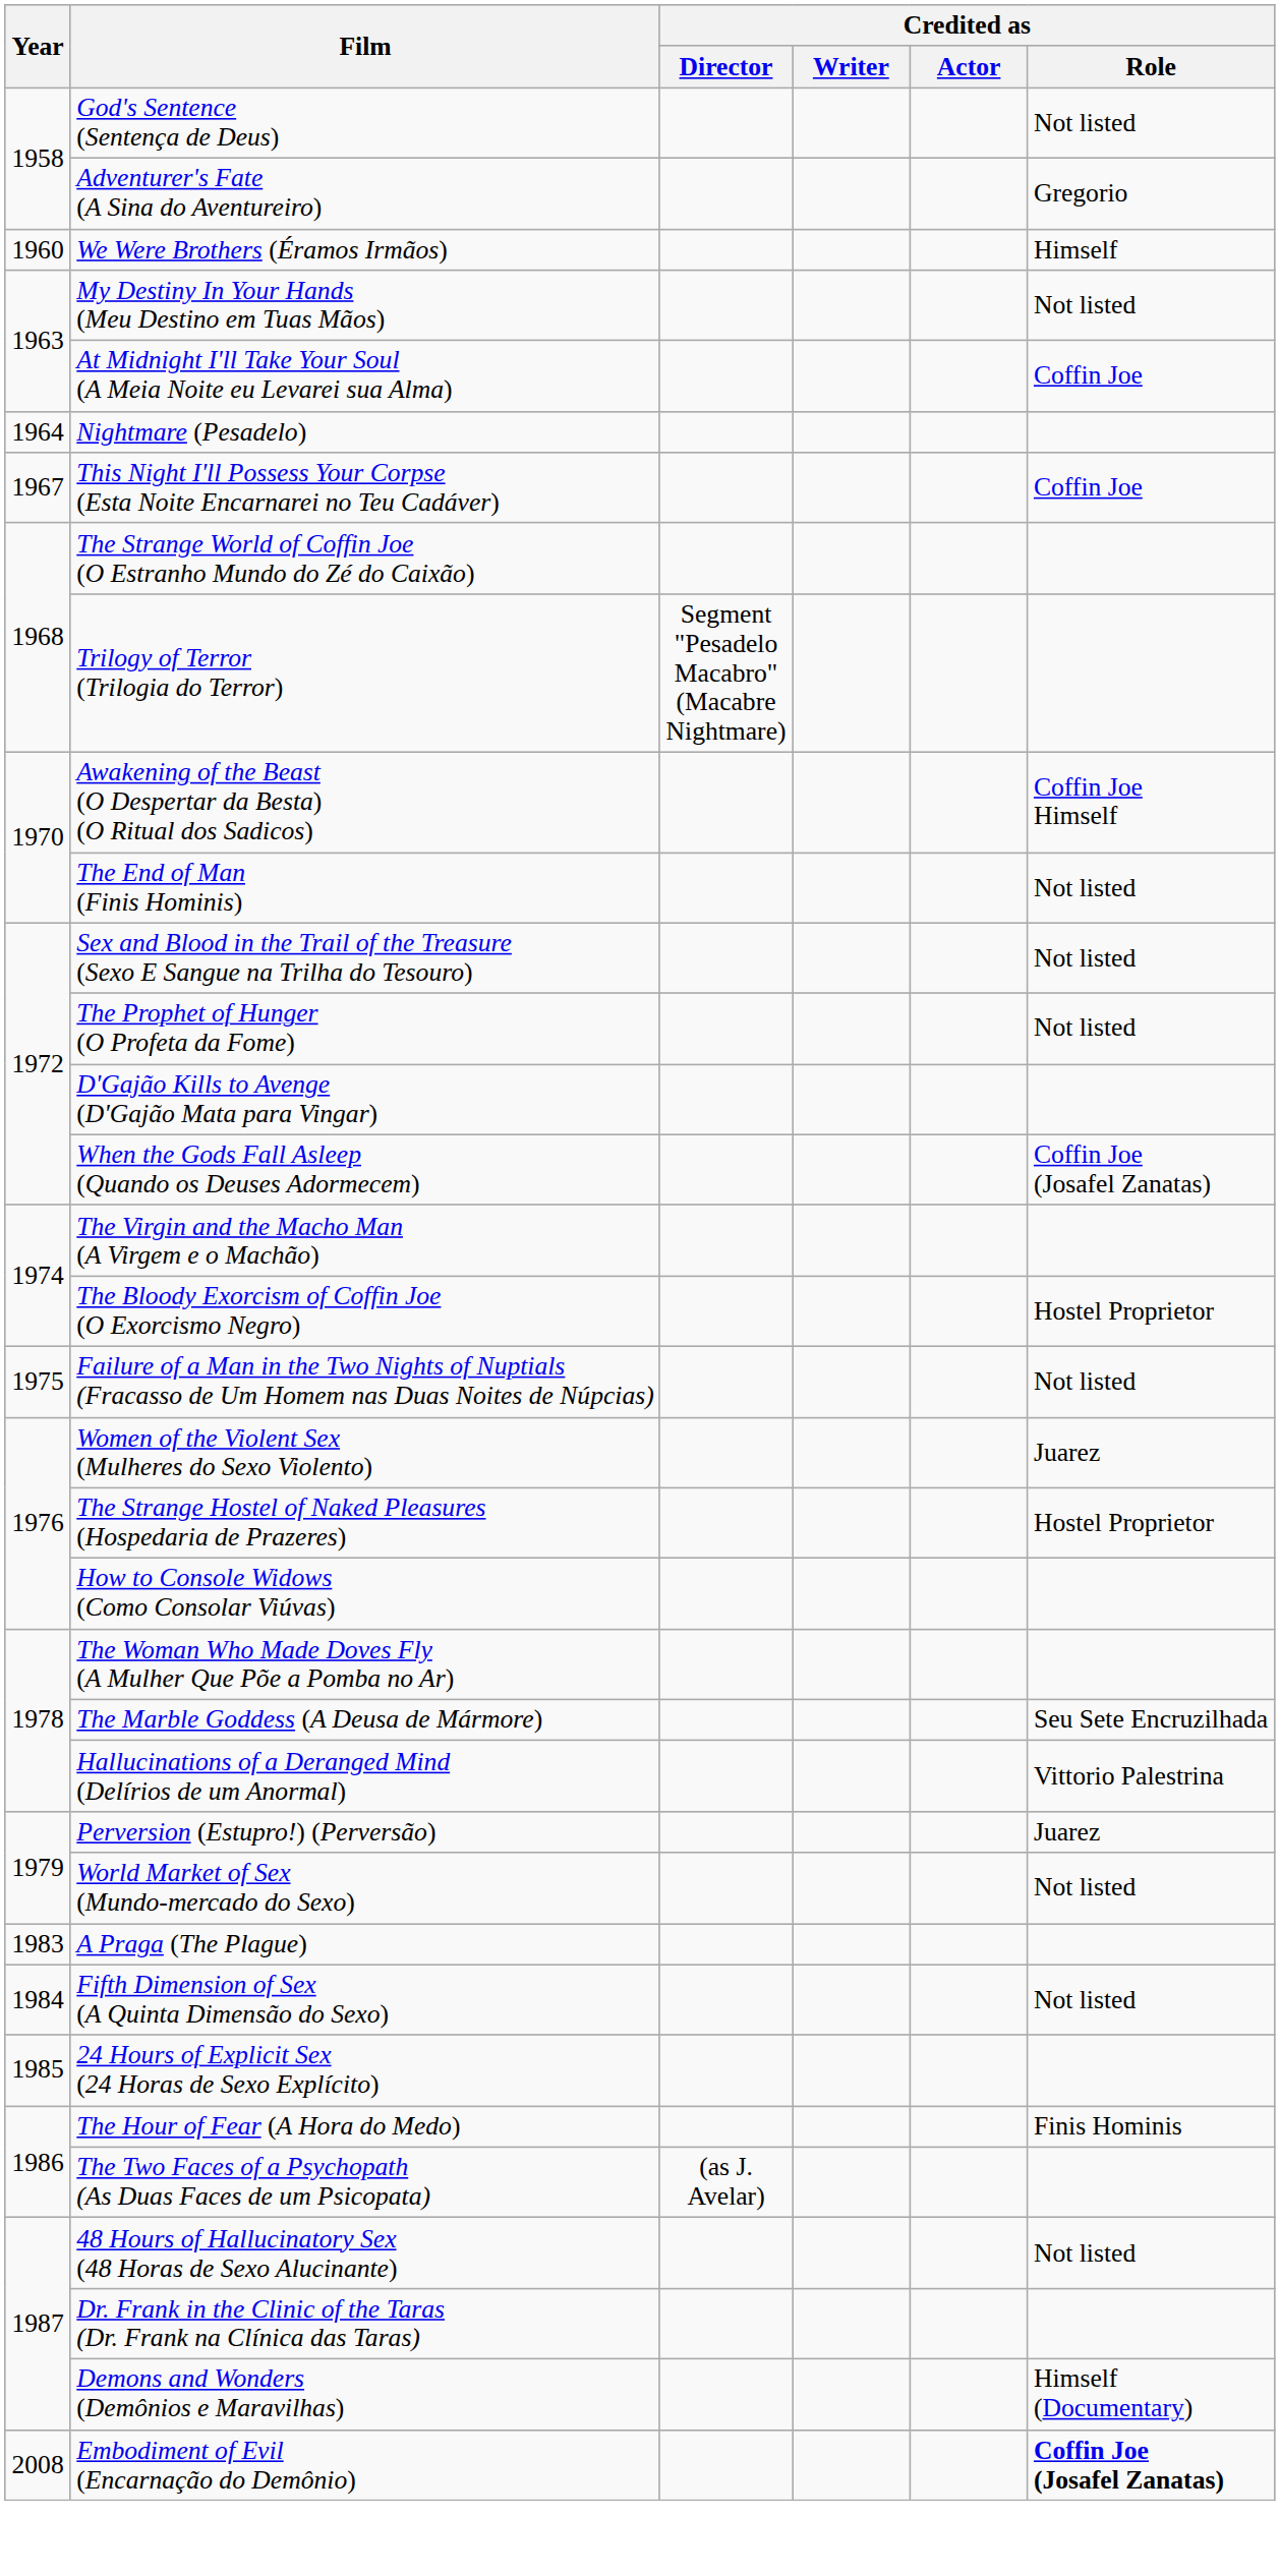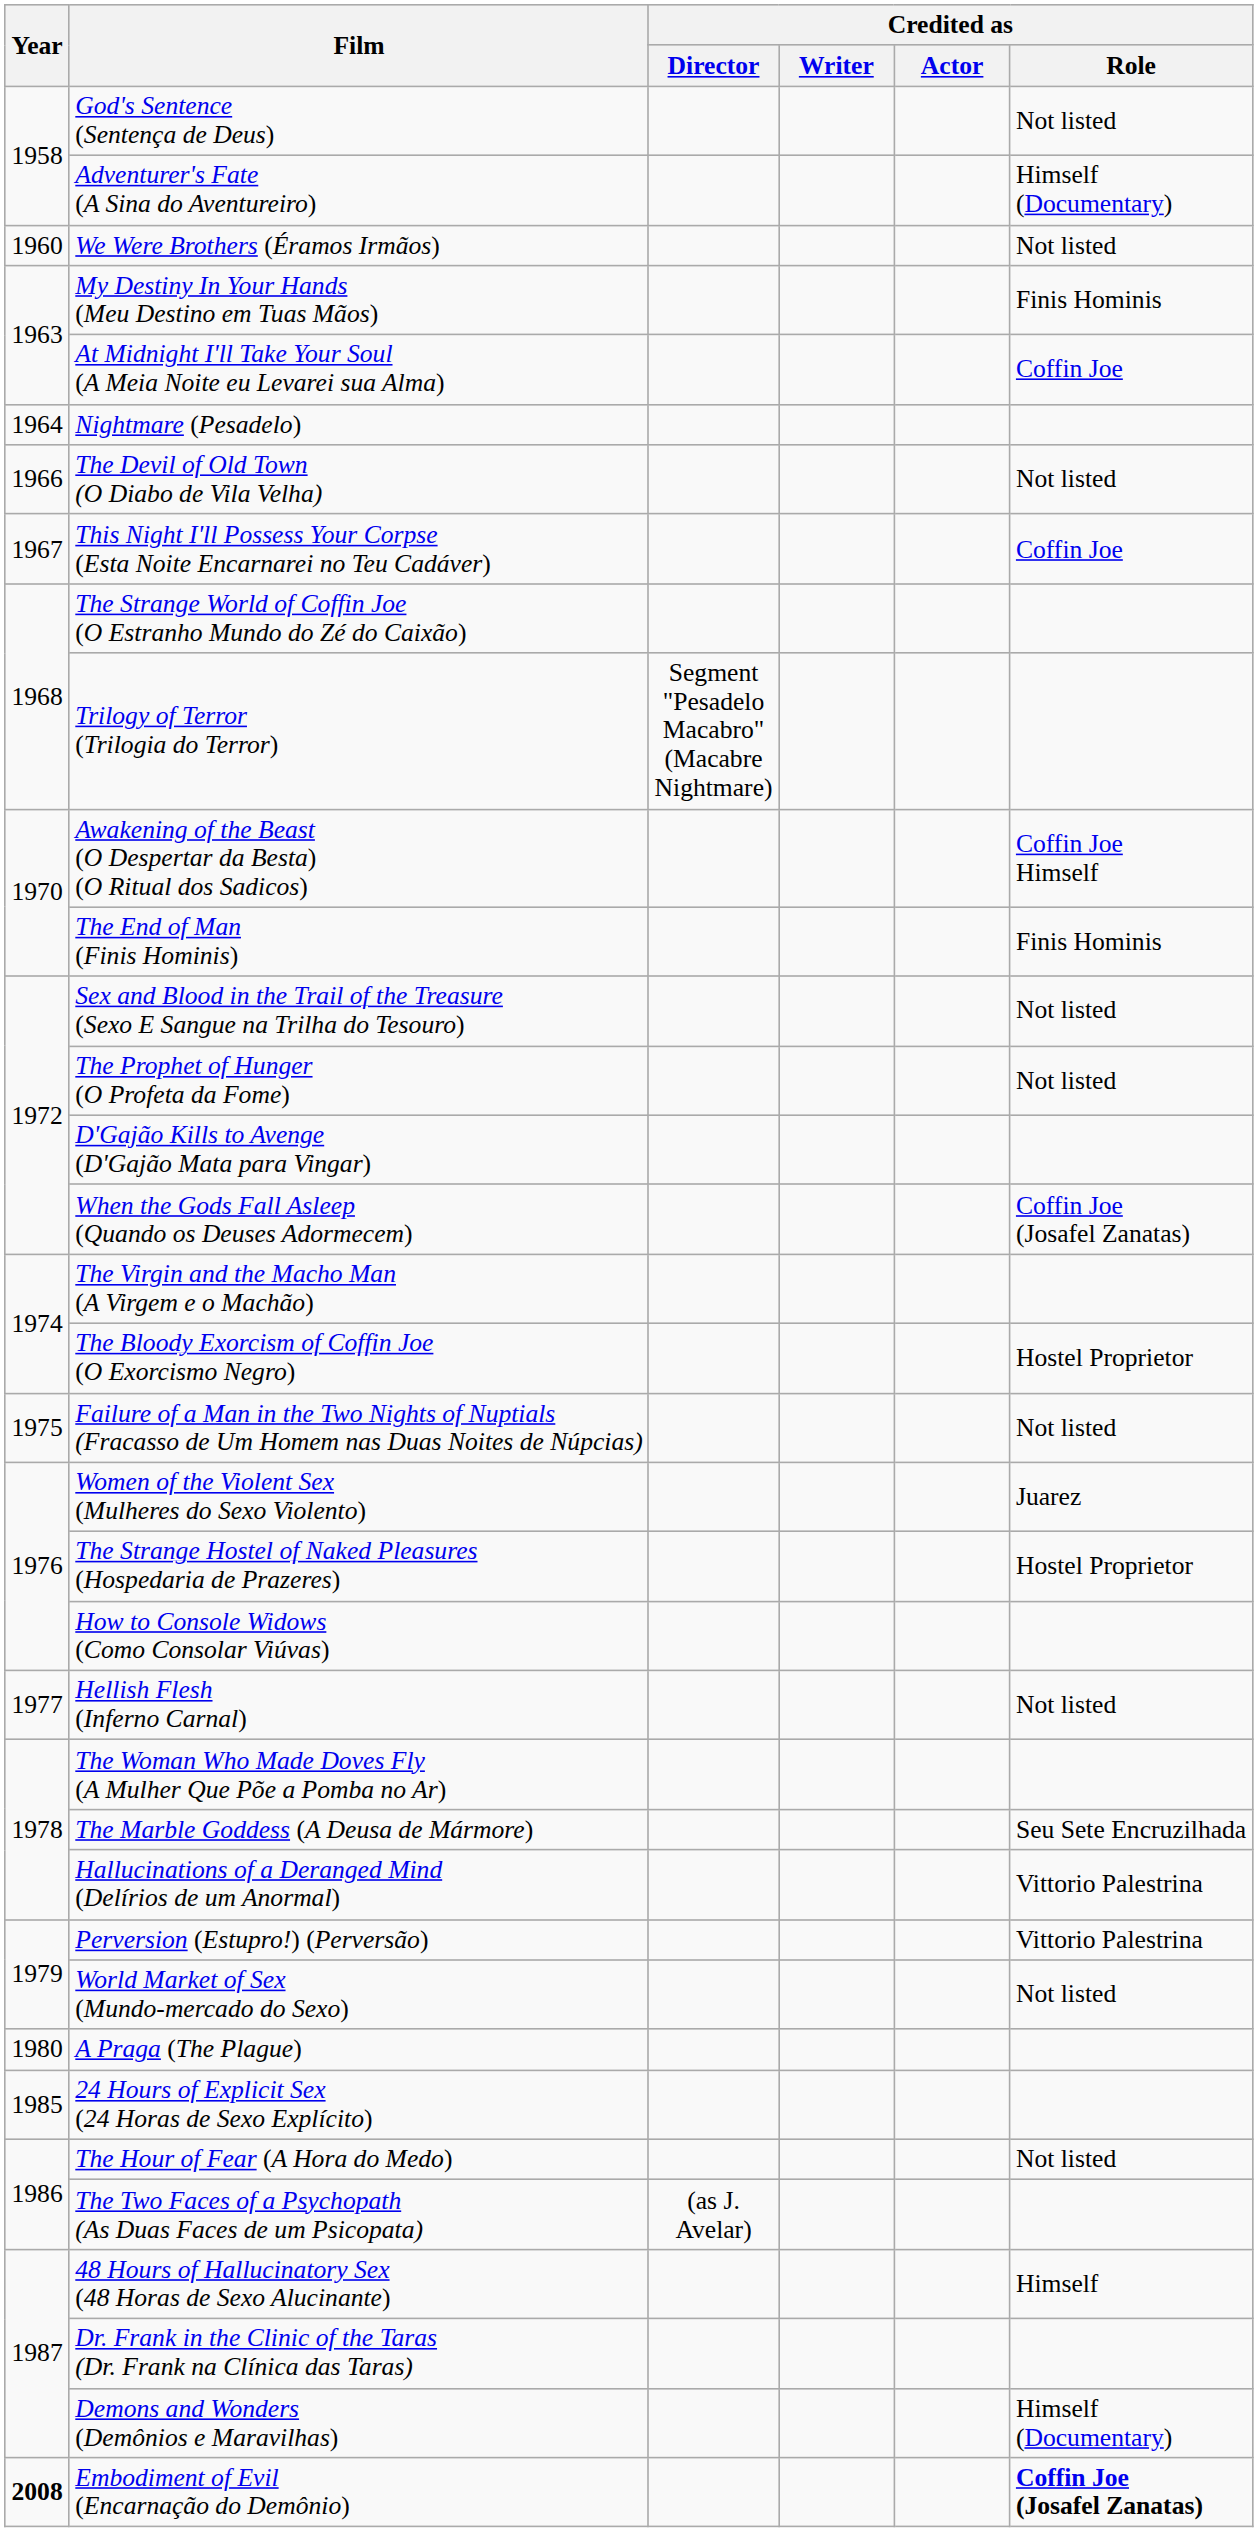 <table class="wikitable">
 <tr>
 <th rowspan="2" width="33">Year</th>
 <th rowspan="2">Film</th>
 <th colspan="4">Credited as</th>
 </tr>
 <tr>
 <th width=65><a href='#'>Director</a></th>
 <th width=65><a href='#'>Writer</a></th>
 <th width=65><a href='#'>Actor</a></th>
 <th>Role</th>
 </tr>
 <tr align="center">
 <td align="center" rowspan="2">1958</td>
 <td align="left"><em><a href='#'>God's Sentence</a></em><br>(<em>Sentença de Deus</em>)</td>
 <td></td>
 <td></td>
 <td></td>
 <td align="left">Not listed</td>
 </tr>
 <tr align="center">
 <td align="left"><em><a href='#'>Adventurer's Fate</a></em><br>(<em>A Sina do Aventureiro</em>)</td>
 <td></td>
 <td></td>
 <td></td>
-<td align="left">Gregorio</td>
+<td align="left">Himself<br>(<a href='#'>Documentary</a>)</td>
 </tr>
 <tr align="center">
 <td align="center">1960</td>
 <td align="left"><em><a href='#'>We Were Brothers</a></em> (<em>Éramos Irmãos</em>)</td>
 <td></td>
 <td></td>
 <td></td>
-<td align="left">Himself</td>
+<td align="left">Not listed</td>
 </tr>
 <tr align="center">
 <td align="center" rowspan="2">1963</td>
 <td align="left"><em><a href='#'>My Destiny In Your Hands</a></em><br>(<em>Meu Destino em Tuas Mãos</em>)</td>
 <td></td>
 <td></td>
 <td></td>
-<td align="left">Not listed</td>
+<td align="left">Finis Hominis</td>
 </tr>
 <tr align="center">
 <td align="left"><em><a href='#'>At Midnight I'll Take Your Soul</a></em><br>(<em>A Meia Noite eu Levarei sua Alma</em>)</td>
 <td></td>
 <td></td>
 <td></td>
 <td align="left"><a href='#'>Coffin Joe</a></td>
 </tr>
 <tr align="center">
 <td align="center">1964</td>
 <td align="left"><em><a href='#'>Nightmare</a></em> (<em>Pesadelo</em>)</td>
 <td></td>
 <td></td>
 <td></td>
 <td></td>
+</tr>
+<tr align="center">
+<td align="center">1966</td>
+<td align="left"><em><a href='#'>The Devil of Old Town</a></em><br><em>(O Diabo de Vila Velha)</em></td>
+<td></td>
+<td></td>
+<td></td>
+<td align="left">Not listed</td>
 </tr>
 <tr align="center">
 <td align="center">1967</td>
 <td align="left"><em><a href='#'>This Night I'll Possess Your Corpse</a></em><br>(<em>Esta Noite Encarnarei no Teu Cadáver</em>)</td>
 <td></td>
 <td></td>
 <td></td>
 <td align="left"><a href='#'>Coffin Joe</a></td>
 </tr>
 <tr align="center">
 <td align="center" rowspan="2">1968</td>
 <td align="left"><em><a href='#'>The Strange World of Coffin Joe</a></em><br>(<em>O Estranho Mundo do Zé do Caixão</em>)</td>
 <td></td>
 <td></td>
 <td></td>
 <td></td>
 </tr>
 <tr align="center">
 <td align="left"><em><a href='#'>Trilogy of Terror</a></em><br>(<em>Trilogia do Terror</em>)</td>
 <td>Segment "Pesadelo Macabro"<br>(Macabre Nightmare)</td>
 <td></td>
 <td></td>
 <td align="left"></td>
 </tr>
 <tr align="center">
 <td align="center" rowspan="2">1970</td>
 <td align="left"><em><a href='#'>Awakening of the Beast</a></em><br>(<em>O Despertar da Besta</em>)<br>(<em>O Ritual dos Sadicos</em>)</td>
 <td></td>
 <td></td>
 <td></td>
 <td align="left"><a href='#'>Coffin Joe</a><br>Himself</td>
 </tr>
 <tr align="center">
 <td align="left"><em><a href='#'>The End of Man</a></em><br>(<em>Finis Hominis</em>)</td>
 <td></td>
 <td></td>
 <td></td>
-<td align="left">Not listed</td>
+<td align="left">Finis Hominis</td>
 </tr>
 <tr align="center">
 <td align="center" rowspan="4">1972</td>
 <td align="left"><em><a href='#'>Sex and Blood in the Trail of the Treasure</a></em><br>(<em>Sexo E Sangue na Trilha do Tesouro</em>)</td>
 <td></td>
 <td></td>
 <td></td>
 <td align="left">Not listed</td>
 </tr>
 <tr align="center">
 <td align="left"><em><a href='#'>The Prophet of Hunger</a></em><br>(<em>O Profeta da Fome</em>)</td>
 <td></td>
 <td></td>
 <td></td>
 <td align="left">Not listed</td>
 </tr>
 <tr align="center">
 <td align="left"><em><a href='#'>D'Gajão Kills to Avenge</a></em><br>(<em>D'Gajão Mata para Vingar</em>)</td>
 <td></td>
 <td></td>
 <td></td>
 <td></td>
 </tr>
 <tr align="center">
 <td align="left"><em><a href='#'>When the Gods Fall Asleep</a></em><br>(<em>Quando os Deuses Adormecem</em>)</td>
 <td></td>
 <td></td>
 <td></td>
 <td align="left"><a href='#'>Coffin Joe</a><br>(Josafel Zanatas)</td>
 </tr>
 <tr align="center">
 <td align="center" rowspan="2">1974</td>
 <td align="left"><em><a href='#'>The Virgin and the Macho Man</a></em><br>(<em>A Virgem e o Machão</em>)</td>
 <td></td>
 <td></td>
 <td></td>
 <td></td>
 </tr>
 <tr align="center">
 <td align="left"><em><a href='#'>The Bloody Exorcism of Coffin Joe</a></em><br>(<em>O Exorcismo Negro</em>)</td>
 <td></td>
 <td></td>
 <td></td>
 <td align="left">Hostel Proprietor</td>
 </tr>
 <tr align="center">
 <td align="center">1975</td>
 <td align="left"><em><a href='#'>Failure of a Man in the Two Nights of Nuptials</a></em><br><em>(Fracasso de Um Homem nas Duas Noites de Núpcias)</em></td>
 <td></td>
 <td></td>
 <td></td>
 <td align="left">Not listed</td>
 </tr>
 <tr align="center">
 <td align="center" rowspan="3">1976</td>
 <td align="left"><em><a href='#'>Women of the Violent Sex</a></em><br>(<em>Mulheres do Sexo Violento</em>)</td>
 <td></td>
 <td></td>
 <td></td>
 <td align="left">Juarez</td>
 </tr>
 <tr align="center">
 <td align="left"><em><a href='#'>The Strange Hostel of Naked Pleasures</a></em><br>(<em>Hospedaria de Prazeres</em>)</td>
 <td></td>
 <td></td>
 <td></td>
 <td align="left">Hostel Proprietor</td>
 </tr>
 <tr align="center">
 <td align="left"><em><a href='#'>How to Console Widows</a></em><br>(<em>Como Consolar Viúvas</em>)</td>
 <td></td>
 <td></td>
 <td></td>
 <td></td>
 </tr>
 <tr align="center">
+<td align="center">1977</td>
+<td align="left"><em><a href='#'>Hellish Flesh</a></em><br>(<em>Inferno Carnal</em>)</td>
+<td></td>
+<td></td>
+<td></td>
+<td align="left">Not listed</td>
+</tr>
+<tr align="center">
 <td align="center" rowspan="3">1978</td>
 <td align="left"><em><a href='#'>The Woman Who Made Doves Fly</a></em><br>(<em>A Mulher Que Põe a Pomba no Ar</em>)</td>
 <td></td>
 <td></td>
 <td></td>
 <td></td>
 </tr>
 <tr align="center">
 <td align="left"><em><a href='#'>The Marble Goddess</a></em> (<em>A Deusa de Mármore</em>)</td>
 <td></td>
 <td></td>
 <td></td>
 <td align="left">Seu Sete Encruzilhada</td>
 </tr>
 <tr align="center">
 <td align="left"><em><a href='#'>Hallucinations of a Deranged Mind</a></em><br>(<em>Delírios de um Anormal</em>)</td>
 <td></td>
 <td></td>
 <td></td>
 <td align="left">Vittorio Palestrina</td>
 </tr>
 <tr align="center">
 <td align="center" rowspan="2">1979</td>
 <td align="left"><em><a href='#'>Perversion</a></em> (<em>Estupro!</em>) (<em>Perversão</em>)</td>
 <td></td>
 <td></td>
 <td></td>
-<td align="left">Juarez</td>
+<td align="left">Vittorio Palestrina</td>
 </tr>
 <tr align="center">
 <td align="left"><em><a href='#'>World Market of Sex</a></em><br>(<em>Mundo-mercado do Sexo</em>)</td>
 <td></td>
 <td></td>
 <td></td>
 <td align="left">Not listed</td>
 </tr>
 <tr align="center">
-<td align="center">1983</td>
+<td align="center">1980</td>
 <td align="left"><em><a href='#'>A Praga</a></em> (<em>The Plague</em>)</td>
 <td></td>
 <td></td>
 <td></td>
 <td></td>
-</tr>
-<tr align="center">
-<td align="center">1984</td>
-<td align="left"><em><a href='#'>Fifth Dimension of Sex</a></em><br>(<em>A Quinta Dimensão do Sexo</em>)</td>
-<td></td>
-<td></td>
-<td></td>
-<td align="left">Not listed</td>
 </tr>
 <tr align="center">
 <td align="center">1985</td>
 <td align="left"><em><a href='#'>24 Hours of Explicit Sex</a></em><br>(<em>24 Horas de Sexo Explícito</em>)</td>
 <td></td>
 <td></td>
 <td></td>
 <td></td>
 </tr>
 <tr align="center">
 <td align="center" rowspan="2">1986</td>
 <td align="left"><em><a href='#'>The Hour of Fear</a></em> (<em>A Hora do Medo</em>)</td>
 <td></td>
 <td></td>
 <td></td>
-<td align="left">Finis Hominis</td>
+<td align="left">Not listed</td>
 </tr>
 <tr align="center">
 <td align="left"><em><a href='#'>The Two Faces of a Psychopath</a></em><br><em>(As Duas Faces de um Psicopata)</em></td>
 <td>(as J. Avelar)</td>
 <td></td>
 <td></td>
 <td align="left"></td>
 </tr>
 <tr align="center">
 <td align="center" rowspan="3">1987</td>
 <td align="left"><em><a href='#'>48 Hours of Hallucinatory Sex</a></em><br>(<em>48 Horas de Sexo Alucinante</em>)</td>
 <td></td>
 <td></td>
 <td></td>
-<td align="left">Not listed</td>
+<td align="left">Himself</td>
 </tr>
 <tr align="center">
 <td align="left"><em><a href='#'>Dr. Frank in the Clinic of the Taras</a></em><br><em>(Dr. Frank na Clínica das Taras)</em></td>
 <td></td>
 <td></td>
 <td></td>
 <td></td>
 </tr>
 <tr align="center">
 <td align="left"><em><a href='#'>Demons and Wonders</a></em><br>(<em>Demônios e Maravilhas</em>)</td>
 <td></td>
 <td></td>
 <td></td>
 <td align="left">Himself<br>(<a href='#'>Documentary</a>)</td>
 </tr>
 <tr align="center">
-<td align="center">2008</td>
+<td align="center"><strong>2008</strong></td>
 <td align="left"><em><a href='#'>Embodiment of Evil</a></em><br>(<em>Encarnação do Demônio</em>)</td>
 <td></td>
 <td></td>
 <td></td>
 <td align="left"><strong><a href='#'>Coffin Joe</a><br>(Josafel Zanatas)</strong></td>
 </tr>
 </table>
